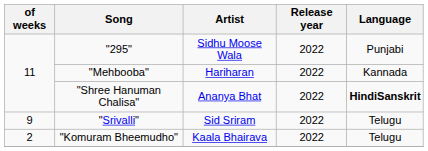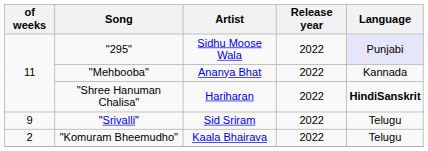 <table class="wikitable" style="text-align: center;">
 <tr>
 <th> of weeks</th>
 <th>Song</th>
 <th>Artist</th>
 <th>Release year</th>
 <th>Language</th>
 </tr>
 <tr>
 <td rowspan="3">11</td>
 <td>"295"</td>
 <td><a href='#'>Sidhu Moose Wala</a></td>
 <td>2022</td>
-<td>Punjabi</td>
+<td style="background: lavender;">Punjabi</td>
 </tr>
 <tr>
 <td>"Mehbooba"</td>
-<td><a href='#'>Hariharan</a></td>
+<td><a href='#'>Ananya Bhat</a></td>
 <td>2022</td>
 <td>Kannada</td>
 </tr>
 <tr>
 <td>"Shree Hanuman Chalisa"</td>
-<td><a href='#'>Ananya Bhat</a></td>
+<td><a href='#'>Hariharan</a></td>
 <td>2022</td>
 <td><strong>HindiSanskrit</strong></td>
 </tr>
 <tr>
 <td>9</td>
 <td>"<a href='#'>Srivalli</a>"</td>
 <td><a href='#'>Sid Sriram</a></td>
 <td>2022</td>
 <td>Telugu</td>
 </tr>
 <tr>
 <td>2</td>
 <td>"Komuram Bheemudho"</td>
 <td><a href='#'>Kaala Bhairava</a></td>
 <td>2022</td>
 <td>Telugu</td>
 </tr>
 <tr>
 </tr>
 </table>
